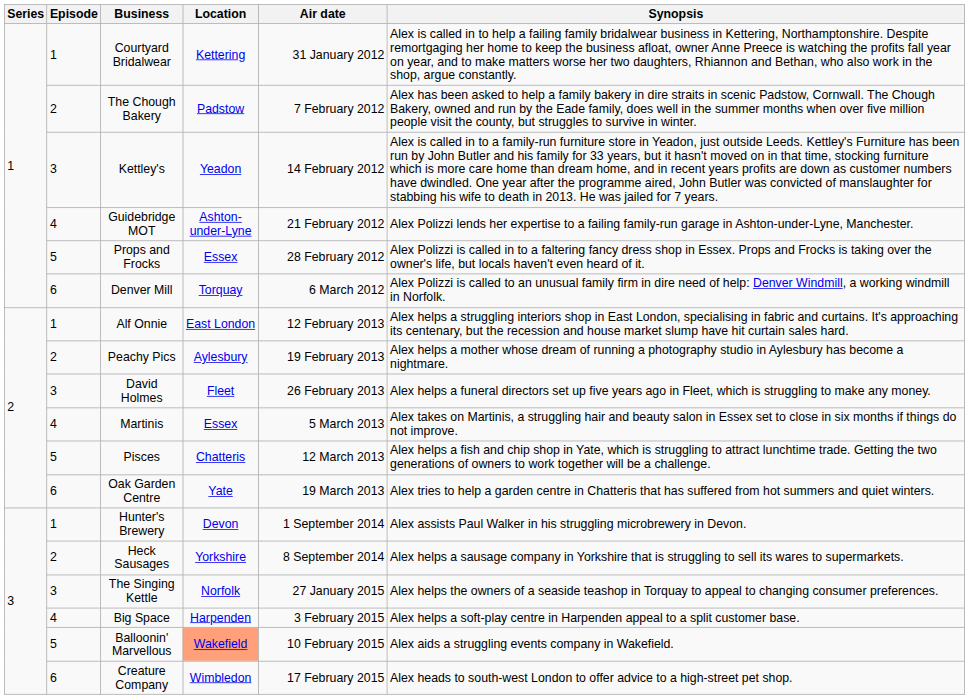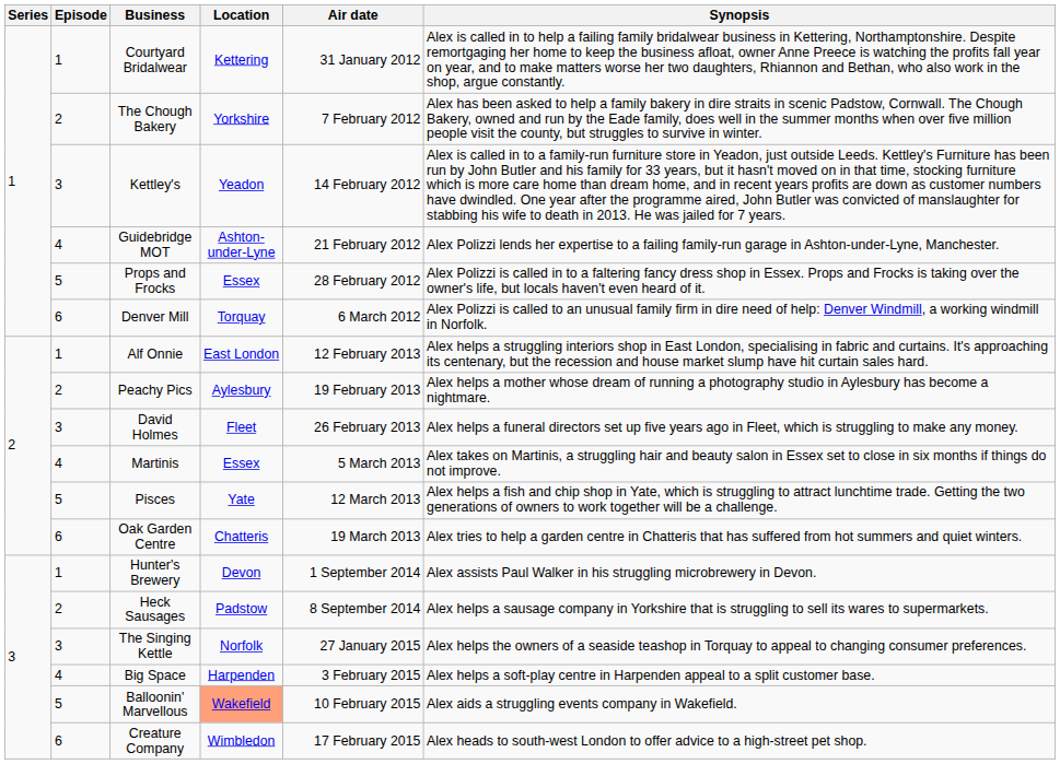 <table class="wikitable">
 <tr>
 <th scope="col">Series</th>
 <th scope="col">Episode</th>
 <th scope="col">Business</th>
 <th scope="col">Location</th>
 <th scope="col" style="width: 10em;">Air date</th>
 <th scope="col">Synopsis</th>
 </tr>
 <tr>
 <td rowspan="6">1</td>
 <td>1</td>
 <td style="text-align: center">Courtyard Bridalwear</td>
 <td style="text-align: center"><a href='#'>Kettering</a></td>
 <td style="text-align: right;">31 January 2012</td>
 <td>Alex is called in to help a failing family bridalwear business in Kettering, Northamptonshire. Despite remortgaging her home to keep the business afloat, owner Anne Preece is watching the profits fall year on year, and to make matters worse her two daughters, Rhiannon and Bethan, who also work in the shop, argue constantly.</td>
 </tr>
 <tr>
 <td>2</td>
 <td style="text-align: center">The Chough Bakery</td>
-<td style="text-align: center"><a href='#'>Padstow</a></td>
+<td style="text-align: center"><a href='#'>Yorkshire</a></td>
 <td style="text-align: right">7 February 2012</td>
 <td>Alex has been asked to help a family bakery in dire straits in scenic Padstow, Cornwall. The Chough Bakery, owned and run by the Eade family, does well in the summer months when over five million people visit the county, but struggles to survive in winter.</td>
 </tr>
 <tr>
 <td>3</td>
 <td style="text-align: center">Kettley's</td>
 <td style="text-align: center"><a href='#'>Yeadon</a></td>
 <td style="text-align: right">14 February 2012</td>
 <td>Alex is called in to a family-run furniture store in Yeadon, just outside Leeds. Kettley's Furniture has been run by John Butler and his family for 33 years, but it hasn't moved on in that time, stocking furniture which is more care home than dream home, and in recent years profits are down as customer numbers have dwindled. One year after the programme aired, John Butler was convicted of manslaughter for stabbing his wife to death in 2013. He was jailed for 7 years. </td>
 </tr>
 <tr>
 <td>4</td>
 <td style="text-align: center">Guidebridge MOT</td>
 <td style="text-align: center"><a href='#'>Ashton-under-Lyne</a></td>
 <td style="text-align: right">21 February 2012</td>
 <td>Alex Polizzi lends her expertise to a failing family-run garage in Ashton-under-Lyne, Manchester.</td>
 </tr>
 <tr>
 <td>5</td>
 <td style="text-align: center">Props and Frocks</td>
 <td style="text-align: center"><a href='#'>Essex</a></td>
 <td style="text-align: right">28 February 2012</td>
 <td>Alex Polizzi is called in to a faltering fancy dress shop in Essex. Props and Frocks is taking over the owner's life, but locals haven't even heard of it.</td>
 </tr>
 <tr>
 <td>6</td>
 <td style="text-align: center">Denver Mill</td>
 <td style="text-align: center"><a href='#'>Torquay</a></td>
 <td style="text-align: right">6 March 2012</td>
 <td>Alex Polizzi is called to an unusual family firm in dire need of help: <a href='#'>Denver Windmill</a>, a working windmill in Norfolk.</td>
 </tr>
 <tr>
 <td rowspan="6">2</td>
 <td>1</td>
 <td style="text-align: center">Alf Onnie</td>
 <td style="text-align: center"><a href='#'>East London</a></td>
 <td style="text-align: right">12 February 2013</td>
 <td>Alex helps a struggling interiors shop in East London, specialising in fabric and curtains. It's approaching its centenary, but the recession and house market slump have hit curtain sales hard.</td>
 </tr>
 <tr>
 <td>2</td>
 <td style="text-align: center">Peachy Pics</td>
 <td style="text-align: center"><a href='#'>Aylesbury</a></td>
 <td style="text-align: right">19 February 2013</td>
 <td>Alex helps a mother whose dream of running a photography studio in Aylesbury has become a nightmare.</td>
 </tr>
 <tr>
 <td>3</td>
 <td style="text-align: center">David Holmes</td>
 <td style="text-align: center"><a href='#'>Fleet</a></td>
 <td style="text-align: right">26 February 2013</td>
 <td>Alex helps a funeral directors set up five years ago in Fleet, which is struggling to make any money.</td>
 </tr>
 <tr>
 <td>4</td>
 <td style="text-align: center">Martinis</td>
 <td style="text-align: center"><a href='#'>Essex</a></td>
 <td style="text-align: right">5 March 2013</td>
 <td>Alex takes on Martinis, a struggling hair and beauty salon in Essex set to close in six months if things do not improve.</td>
 </tr>
 <tr>
 <td>5</td>
 <td style="text-align: center">Pisces</td>
-<td style="text-align: center"><a href='#'>Chatteris</a></td>
+<td style="text-align: center"><a href='#'>Yate</a></td>
 <td style="text-align: right">12 March 2013</td>
 <td>Alex helps a fish and chip shop in Yate, which is struggling to attract lunchtime trade. Getting the two generations of owners to work together will be a challenge.</td>
 </tr>
 <tr>
 <td>6</td>
 <td style="text-align: center">Oak Garden Centre</td>
-<td style="text-align: center"><a href='#'>Yate</a></td>
+<td style="text-align: center"><a href='#'>Chatteris</a></td>
 <td style="text-align: right">19 March 2013</td>
 <td>Alex tries to help a garden centre in Chatteris that has suffered from hot summers and quiet winters.</td>
 </tr>
 <tr>
 <td rowspan="6">3</td>
 <td>1</td>
 <td style="text-align: center">Hunter's Brewery</td>
 <td style="text-align: center"><a href='#'>Devon</a></td>
 <td style="text-align: right">1 September 2014</td>
 <td>Alex assists Paul Walker in his struggling microbrewery in Devon.</td>
 </tr>
 <tr>
 <td>2</td>
 <td style="text-align: center">Heck Sausages</td>
-<td style="text-align: center"><a href='#'>Yorkshire</a></td>
+<td style="text-align: center"><a href='#'>Padstow</a></td>
 <td style="text-align: right">8 September 2014</td>
 <td>Alex helps a sausage company in Yorkshire that is struggling to sell its wares to supermarkets.</td>
 </tr>
 <tr>
 <td>3</td>
 <td style="text-align: center">The Singing Kettle</td>
 <td style="text-align: center"><a href='#'>Norfolk</a></td>
 <td style="text-align: right">27 January 2015</td>
 <td>Alex helps the owners of a seaside teashop in Torquay to appeal to changing consumer preferences.</td>
 </tr>
 <tr>
 <td>4</td>
 <td style="text-align: center">Big Space</td>
 <td style="text-align: center"><a href='#'>Harpenden</a></td>
 <td style="text-align: right">3 February 2015</td>
 <td>Alex helps a soft-play centre in Harpenden appeal to a split customer base.</td>
 </tr>
 <tr>
 <td>5</td>
 <td style="text-align: center">Balloonin' Marvellous</td>
 <td style="background: lightsalmon; text-align: center"><a href='#'>Wakefield</a></td>
 <td style="text-align: right">10 February 2015</td>
 <td>Alex aids a struggling events company in Wakefield.</td>
 </tr>
 <tr>
 <td>6</td>
 <td style="text-align: center">Creature Company</td>
 <td style="text-align: center"><a href='#'>Wimbledon</a></td>
 <td style="text-align: right">17 February 2015</td>
 <td>Alex heads to south-west London to offer advice to a high-street pet shop.</td>
 </tr>
 </table>
